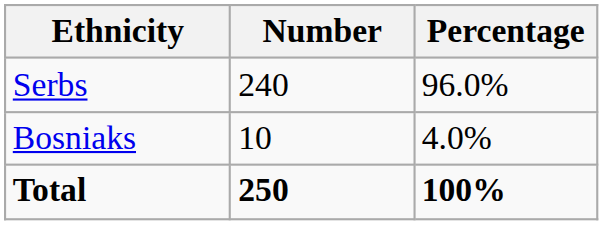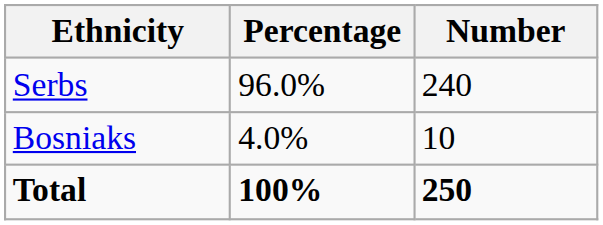 <table class="wikitable">
 <tr>
 <th width="100px">Ethnicity</th>
+<th width="80px">Percentage</th>
 <th width="80px">Number</th>
-<th width="80px">Percentage</th>
 </tr>
 <tr>
 <td><a href='#'>Serbs</a></td>
+<td>96.0%</td>
 <td>240</td>
-<td>96.0%</td>
 </tr>
 <tr>
 <td><a href='#'>Bosniaks</a></td>
+<td>4.0%</td>
 <td>10</td>
-<td>4.0%</td>
 </tr>
 <tr>
 <td><strong>Total</strong></td>
+<td><strong>100%</strong></td>
 <td><strong>250</strong></td>
-<td><strong>100%</strong></td>
 </tr>
 </table>
